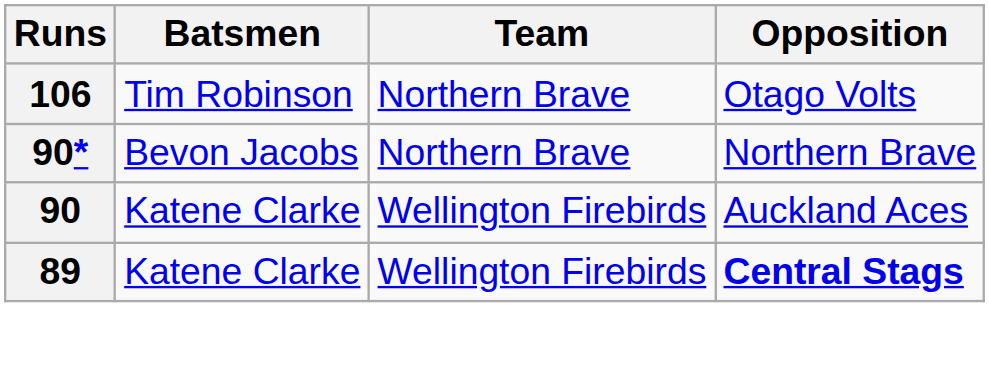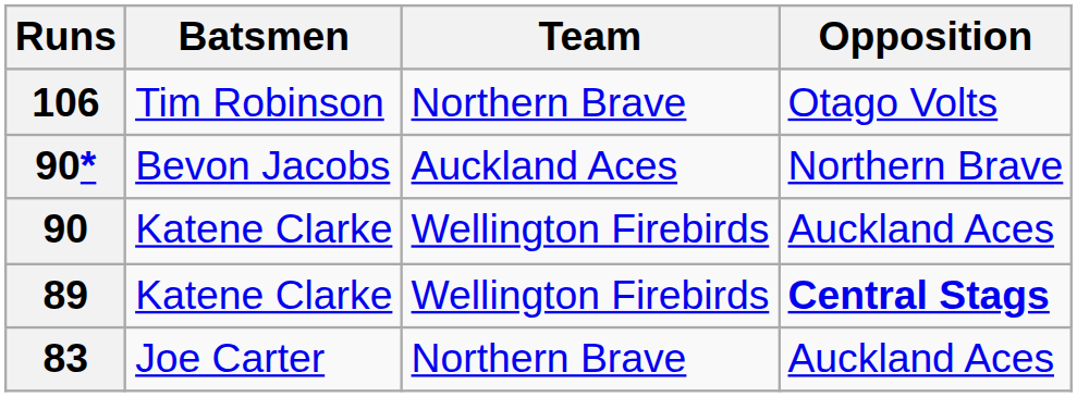 <table class="wikitable">
 <tr>
 <th>Runs</th>
 <th>Batsmen</th>
 <th>Team</th>
 <th>Opposition</th>
 </tr>
 <tr>
 <th>106</th>
 <td><a href='#'>Tim Robinson</a></td>
 <td><a href='#'>Northern Brave</a></td>
 <td><a href='#'>Otago Volts</a></td>
 </tr>
 <tr>
 <th>90<a href='#'>*</a></th>
 <td><a href='#'>Bevon Jacobs</a></td>
-<td><a href='#'>Northern Brave</a></td>
+<td><a href='#'>Auckland Aces</a></td>
 <td><a href='#'>Northern Brave</a></td>
 </tr>
 <tr>
 <th>90</th>
 <td><a href='#'>Katene Clarke</a></td>
 <td><a href='#'>Wellington Firebirds</a></td>
 <td><a href='#'>Auckland Aces</a></td>
 </tr>
 <tr>
 <th>89</th>
 <td><a href='#'>Katene Clarke</a></td>
 <td><a href='#'>Wellington Firebirds</a></td>
 <td><strong><a href='#'>Central Stags</a></strong></td>
 </tr>
+<tr>
+<th>83</th>
+<td><a href='#'>Joe Carter</a></td>
+<td><a href='#'>Northern Brave</a></td>
+<td><a href='#'>Auckland Aces</a></td>
+</tr>
 </table>
